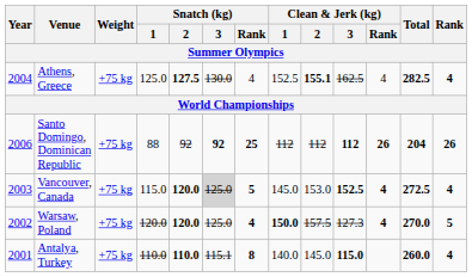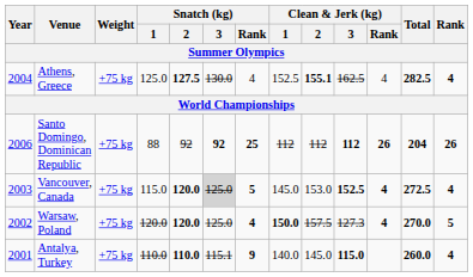 <table class="wikitable" style="text-align:center;">
 <tr>
 <th rowspan=2 width=40>Year</th>
 <th rowspan=2 width=250>Venue</th>
 <th rowspan=2 width=60>Weight</th>
 <th colspan=4>Snatch (kg)</th>
 <th colspan=4>Clean & Jerk (kg)</th>
 <th rowspan=2 width=40>Total</th>
 <th rowspan=2 width=40>Rank</th>
 </tr>
 <tr>
 <th width=40>1</th>
 <th width=40>2</th>
 <th width=40>3</th>
 <th width=40>Rank</th>
 <th width=40>1</th>
 <th width=40>2</th>
 <th width=40>3</th>
 <th width=40>Rank</th>
 </tr>
 <tr>
 <th colspan=13><a href='#'>Summer Olympics</a></th>
 </tr>
 <tr>
 <td><a href='#'>2004</a></td>
 <td align=left> <a href='#'>Athens</a>, <a href='#'>Greece</a></td>
 <td><a href='#'>+75 kg</a></td>
 <td>125.0</td>
 <td><strong>127.5</strong></td>
 <td><s>130.0 </s></td>
 <td>4</td>
 <td>152.5</td>
 <td><strong>155.1</strong></td>
 <td><s>162.5 </s></td>
 <td>4</td>
 <td><strong>282.5</strong></td>
 <td><strong>4</strong></td>
 </tr>
 <tr>
 <th colspan=13><a href='#'>World Championships</a></th>
 </tr>
 <tr>
 <td><a href='#'>2006</a></td>
 <td align=left> <a href='#'>Santo Domingo</a>, <a href='#'>Dominican Republic</a></td>
 <td><a href='#'>+75 kg</a></td>
 <td>88</td>
 <td><s>92 </s></td>
 <td><strong>92</strong></td>
 <td><strong>25</strong></td>
 <td><s>112 </s></td>
 <td><s>112 </s></td>
 <td><strong>112</strong></td>
 <td><strong>26</strong></td>
 <td><strong>204</strong></td>
 <td><strong>26</strong></td>
 </tr>
 <tr>
 <td><a href='#'>2003</a></td>
 <td align=left> <a href='#'>Vancouver</a>, <a href='#'>Canada</a></td>
 <td><a href='#'>+75 kg</a></td>
 <td>115.0</td>
 <td><strong>120.0</strong></td>
 <td style="background: lightgrey;"><s>125.0 </s></td>
 <td><strong>5</strong></td>
 <td>145.0</td>
 <td>153.0</td>
 <td><strong>152.5</strong></td>
 <td><strong>4</strong></td>
 <td><strong>272.5</strong></td>
 <td><strong>4</strong></td>
 </tr>
 <tr>
 <td><a href='#'>2002</a></td>
 <td align=left> <a href='#'>Warsaw</a>, <a href='#'>Poland</a></td>
 <td><a href='#'>+75 kg</a></td>
 <td><s>120.0 </s></td>
 <td><strong>120.0</strong></td>
 <td><s>125.0 </s></td>
 <td><strong>4</strong></td>
 <td><strong>150.0</strong></td>
 <td><s>157.5 </s></td>
 <td><s>127.3 </s></td>
 <td><strong>4</strong></td>
 <td><strong>270.0</strong></td>
 <td><strong>5</strong></td>
 </tr>
 <tr>
 <td><a href='#'>2001</a></td>
 <td align=left> <a href='#'>Antalya</a>, <a href='#'>Turkey</a></td>
 <td><a href='#'>+75 kg</a></td>
 <td><s>110.0 </s></td>
 <td><strong>110.0</strong></td>
 <td><s>115.1 </s></td>
-<td><strong>8</strong></td>
+<td><strong>9</strong></td>
 <td>140.0</td>
 <td>145.0</td>
 <td><strong>115.0</strong></td>
 <td></td>
 <td><strong>260.0</strong></td>
 <td><strong>4</strong></td>
 </tr>
 </table>
